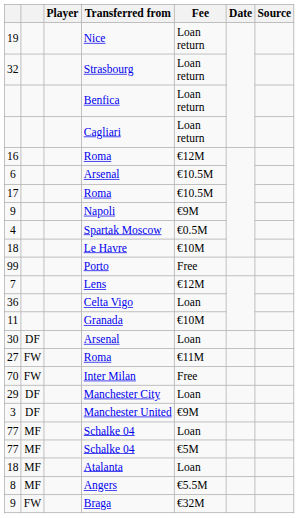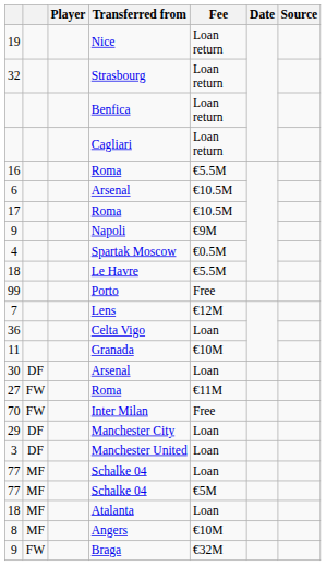 <table class="wikitable plainrowheaders sortable">
 <tr>
 <th></th>
 <th></th>
 <th scope=col><strong>Player</strong></th>
 <th><strong>Transferred from</strong></th>
 <th !scope=col; style="width: 65px;"><strong>Fee</strong></th>
 <th scope=col><strong>Date</strong></th>
 <th scope=col><strong>Source</strong></th>
 </tr>
 <tr>
 <td align=center>19</td>
 <td align=center></td>
 <td></td>
 <td> <a href='#'>Nice</a></td>
 <td>Loan return</td>
 <td rowspan=4></td>
 <td></td>
 </tr>
 <tr>
 <td align=center>32</td>
 <td align=center></td>
 <td></td>
 <td> <a href='#'>Strasbourg</a></td>
 <td>Loan return</td>
 <td></td>
 </tr>
 <tr>
 <td align=center></td>
 <td align=center></td>
 <td></td>
 <td> <a href='#'>Benfica</a></td>
 <td>Loan return</td>
 <td></td>
 </tr>
 <tr>
 <td align=center></td>
 <td align=center></td>
 <td></td>
 <td> <a href='#'>Cagliari</a></td>
 <td>Loan return</td>
 <td></td>
 </tr>
 <tr>
 <td align=center>16</td>
 <td align=center></td>
 <td></td>
 <td> <a href='#'>Roma</a></td>
-<td>€12M</td>
+<td>€5.5M</td>
 <td rowspan=6></td>
 <td></td>
 </tr>
 <tr>
 <td align=center>6</td>
 <td align=center></td>
 <td></td>
 <td> <a href='#'>Arsenal</a></td>
 <td>€10.5M</td>
 <td></td>
 </tr>
 <tr>
 <td align=center>17</td>
 <td align=center></td>
 <td></td>
 <td> <a href='#'>Roma</a></td>
 <td>€10.5M</td>
 <td></td>
 </tr>
 <tr>
 <td align=center>9</td>
 <td align=center></td>
 <td></td>
 <td> <a href='#'>Napoli</a></td>
 <td>€9M</td>
 <td></td>
 </tr>
 <tr>
 <td align=center>4</td>
 <td align=center></td>
 <td></td>
 <td> <a href='#'>Spartak Moscow</a></td>
 <td>€0.5M</td>
 <td></td>
 </tr>
 <tr>
 <td align=center>18</td>
 <td align=center></td>
 <td></td>
 <td> <a href='#'>Le Havre</a></td>
-<td>€10M</td>
+<td>€5.5M</td>
 <td></td>
 </tr>
 <tr>
 <td align=center>99</td>
 <td align=center></td>
 <td></td>
 <td> <a href='#'>Porto</a></td>
 <td>Free</td>
 <td></td>
 <td></td>
 </tr>
 <tr>
 <td align=center>7</td>
 <td align=center></td>
 <td></td>
 <td> <a href='#'>Lens</a></td>
 <td>€12M</td>
 <td rowspan=3></td>
 <td></td>
 </tr>
 <tr>
 <td align=center>36</td>
 <td align=center></td>
 <td></td>
 <td> <a href='#'>Celta Vigo</a></td>
 <td>Loan</td>
 <td></td>
 </tr>
 <tr>
 <td align=center>11</td>
 <td align=center></td>
 <td></td>
 <td> <a href='#'>Granada</a></td>
 <td>€10M</td>
 <td></td>
 </tr>
 <tr>
 <td align=center>30</td>
 <td align=center>DF</td>
 <td></td>
 <td> <a href='#'>Arsenal</a></td>
 <td>Loan</td>
 <td></td>
 <td></td>
 </tr>
 <tr>
 <td align=center>27</td>
 <td align=center>FW</td>
 <td></td>
 <td> <a href='#'>Roma</a></td>
 <td>€11M</td>
 <td></td>
 <td></td>
 </tr>
 <tr>
 <td align=center>70</td>
 <td align=center>FW</td>
 <td></td>
 <td> <a href='#'>Inter Milan</a></td>
 <td>Free</td>
 <td></td>
 <td></td>
 </tr>
 <tr>
 <td align=center>29</td>
 <td align=center>DF</td>
 <td></td>
 <td> <a href='#'>Manchester City</a></td>
 <td>Loan</td>
 <td></td>
 <td></td>
 </tr>
 <tr>
 <td align=center>3</td>
 <td align=center>DF</td>
 <td></td>
 <td> <a href='#'>Manchester United</a></td>
-<td>€9M</td>
+<td>Loan</td>
 <td></td>
 <td></td>
 </tr>
 <tr>
 <td align=center>77</td>
 <td align=center>MF</td>
 <td></td>
 <td> <a href='#'>Schalke 04</a></td>
 <td>Loan</td>
 <td></td>
 <td></td>
 </tr>
 <tr>
 <td align=center>77</td>
 <td align=center>MF</td>
 <td></td>
 <td> <a href='#'>Schalke 04</a></td>
 <td>€5M</td>
 <td></td>
 <td></td>
 </tr>
 <tr>
 <td align=center>18</td>
 <td align=center>MF</td>
 <td></td>
 <td> <a href='#'>Atalanta</a></td>
 <td>Loan</td>
 <td></td>
 <td></td>
 </tr>
 <tr>
 <td align=center>8</td>
 <td align=center>MF</td>
 <td></td>
 <td> <a href='#'>Angers</a></td>
-<td>€5.5M</td>
+<td>€10M</td>
 <td></td>
 <td></td>
 </tr>
 <tr>
 <td align=center>9</td>
 <td align=center>FW</td>
 <td></td>
 <td> <a href='#'>Braga</a></td>
 <td>€32M</td>
 <td></td>
 <td></td>
 </tr>
 </table>
